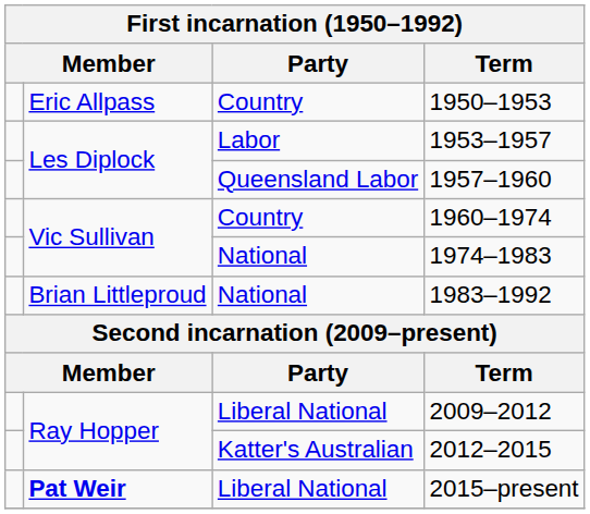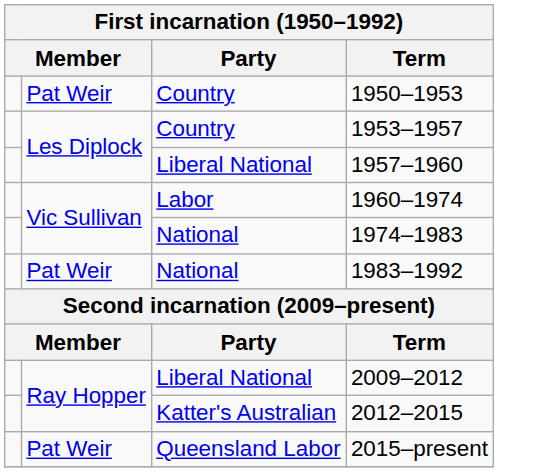 <table class="wikitable">
 <tr>
 <th colspan="4">First incarnation (1950–1992)</th>
 </tr>
 <tr>
 <th colspan="2">Member</th>
 <th>Party</th>
 <th>Term</th>
 </tr>
 <tr>
 <td> </td>
-<td><a href='#'>Eric Allpass</a></td>
+<td><a href='#'>Pat Weir</a></td>
 <td><a href='#'>Country</a></td>
 <td>1950–1953</td>
 </tr>
 <tr>
 <td> </td>
 <td rowspan="2"><a href='#'>Les Diplock</a></td>
-<td><a href='#'>Labor</a></td>
+<td><a href='#'>Country</a></td>
 <td>1953–1957</td>
 </tr>
 <tr>
 <td> </td>
-<td><a href='#'>Queensland Labor</a></td>
+<td><a href='#'>Liberal National</a></td>
 <td>1957–1960</td>
 </tr>
 <tr>
 <td> </td>
 <td rowspan="2"><a href='#'>Vic Sullivan</a></td>
-<td><a href='#'>Country</a></td>
+<td><a href='#'>Labor</a></td>
 <td>1960–1974</td>
 </tr>
 <tr>
 <td> </td>
 <td><a href='#'>National</a></td>
 <td>1974–1983</td>
 </tr>
 <tr>
 <td> </td>
-<td><a href='#'>Brian Littleproud</a></td>
+<td><a href='#'>Pat Weir</a></td>
 <td><a href='#'>National</a></td>
 <td>1983–1992</td>
 </tr>
 <tr>
 <th colspan="4">Second incarnation (2009–present)</th>
 </tr>
 <tr>
 <th colspan="2">Member</th>
 <th>Party</th>
 <th>Term</th>
 </tr>
 <tr>
 <td> </td>
 <td rowspan="2"><a href='#'>Ray Hopper</a></td>
 <td><a href='#'>Liberal National</a></td>
 <td>2009–2012</td>
 </tr>
 <tr>
 <td> </td>
 <td><a href='#'>Katter's Australian</a></td>
 <td>2012–2015</td>
 </tr>
 <tr>
 <td> </td>
-<td><strong><a href='#'>Pat Weir</a></strong></td>
-<td><a href='#'>Liberal National</a></td>
+<td><a href='#'>Pat Weir</a></td>
+<td><a href='#'>Queensland Labor</a></td>
 <td>2015–present</td>
 </tr>
 <tr>
 </tr>
 </table>
